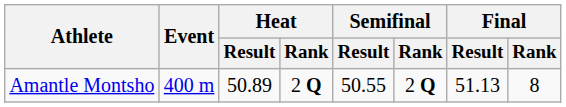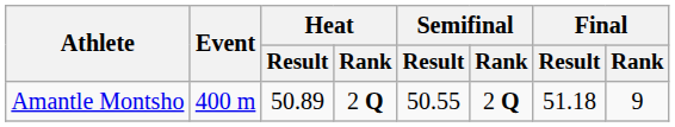 <table class=wikitable style="font-size:90%">
 <tr>
 <th rowspan="2">Athlete</th>
 <th rowspan="2">Event</th>
 <th colspan="2">Heat</th>
 <th colspan="2">Semifinal</th>
 <th colspan="2">Final</th>
 </tr>
 <tr style="font-size:95%">
 <th>Result</th>
 <th>Rank</th>
 <th>Result</th>
 <th>Rank</th>
 <th>Result</th>
 <th>Rank</th>
 </tr>
 <tr align=center>
 <td align=left><a href='#'>Amantle Montsho</a></td>
 <td align=left><a href='#'>400 m</a></td>
 <td>50.89</td>
 <td>2 <strong>Q</strong></td>
 <td>50.55</td>
 <td>2 <strong>Q</strong></td>
-<td>51.13</td>
-<td>8</td>
+<td>51.18</td>
+<td>9</td>
 </tr>
 </table>
